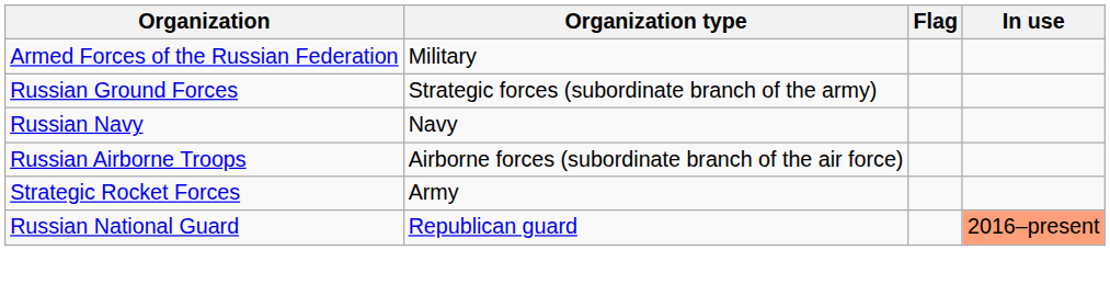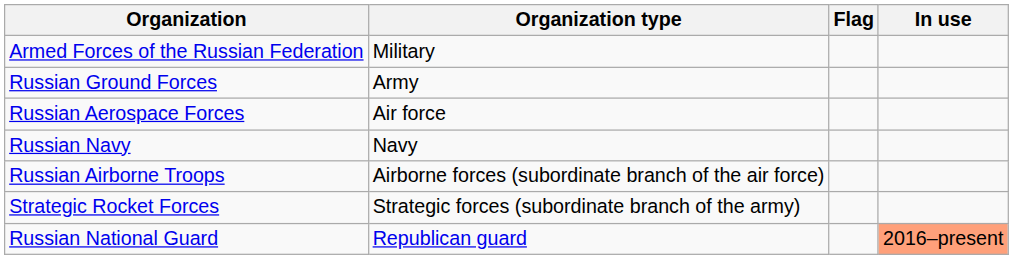 <table class="wikitable">
 <tr>
 <th>Organization</th>
 <th>Organization type</th>
 <th>Flag</th>
 <th>In use</th>
 </tr>
 <tr>
 <td><a href='#'>Armed Forces of the Russian Federation</a></td>
 <td>Military</td>
 <td></td>
 <td></td>
 </tr>
 <tr>
 <td><a href='#'>Russian Ground Forces</a></td>
-<td>Strategic forces (subordinate branch of the army)</td>
+<td>Army</td>
+<td></td>
+<td></td>
+</tr>
+<tr>
+<td><a href='#'>Russian Aerospace Forces</a></td>
+<td>Air force</td>
 <td></td>
 <td></td>
 </tr>
 <tr>
 <td><a href='#'>Russian Navy</a></td>
 <td>Navy</td>
 <td></td>
 <td></td>
 </tr>
 <tr>
 <td><a href='#'>Russian Airborne Troops</a></td>
 <td>Airborne forces (subordinate branch of the air force)</td>
 <td></td>
 <td></td>
 </tr>
 <tr>
 <td><a href='#'>Strategic Rocket Forces</a></td>
-<td>Army</td>
+<td>Strategic forces (subordinate branch of the army)</td>
 <td></td>
 <td></td>
 </tr>
 <tr>
 <td><a href='#'>Russian National Guard</a></td>
 <td><a href='#'>Republican guard</a></td>
 <td></td>
 <td style="background: lightsalmon;">2016–present</td>
 </tr>
 </table>
